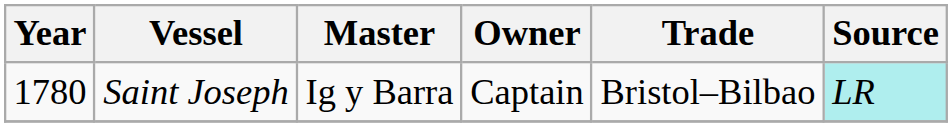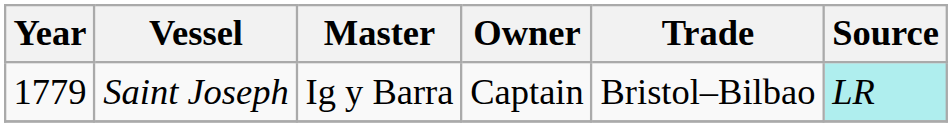 <table class=" wikitable">
 <tr>
 <th>Year</th>
 <th>Vessel</th>
 <th>Master</th>
 <th>Owner</th>
 <th>Trade</th>
 <th>Source</th>
 </tr>
 <tr>
-<td>1780</td>
+<td>1779</td>
 <td><em>Saint Joseph</em></td>
 <td>Ig y Barra</td>
 <td>Captain</td>
 <td>Bristol–Bilbao</td>
 <td style="background: paleturquoise;"><em>LR</em></td>
 </tr>
 <tr>
 </tr>
 </table>
